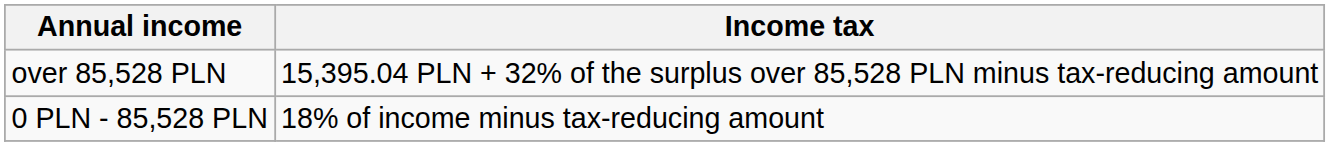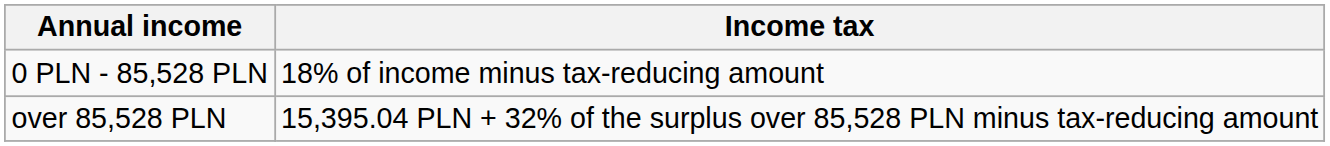 <table class="wikitable">
 <tr>
 <th>Annual income</th>
 <th>Income tax</th>
 </tr>
 <tr>
+<td>0 PLN - 85,528 PLN</td>
+<td>18% of income minus tax-reducing amount</td>
+</tr>
+<tr>
 <td>over 85,528 PLN</td>
 <td>15,395.04 PLN + 32% of the surplus over 85,528 PLN minus tax-reducing amount</td>
 </tr>
-<tr>
-<td>0 PLN - 85,528 PLN</td>
-<td>18% of income minus tax-reducing amount</td>
-</tr>
 </table>
